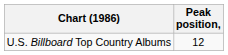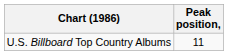 <table class="wikitable">
 <tr>
 <th>Chart (1986)</th>
 <th>Peak<br>position,</th>
 </tr>
 <tr>
 <td>U.S. <em>Billboard</em> Top Country Albums</td>
-<td align="center">12</td>
+<td align="center">11</td>
 </tr>
 </table>
